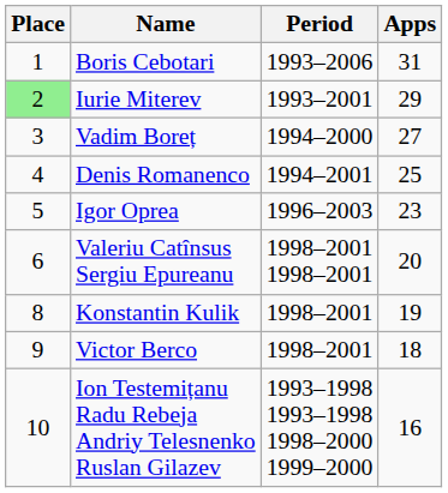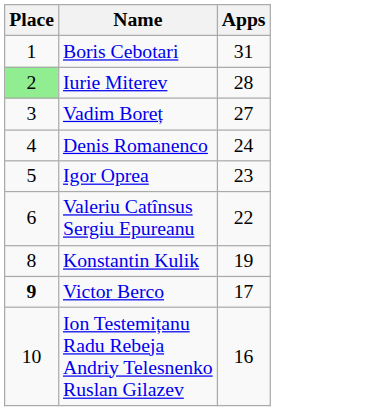 <table class="wikitable">
 <tr>
 <th>Place</th>
 <th>Name</th>
-<th>Period</th>
 <th>Apps</th>
 </tr>
 <tr>
 <td align=center>1</td>
 <td align=left> <a href='#'>Boris Cebotari</a></td>
-<td align=left>1993–2006</td>
 <td align=center>31</td>
 </tr>
 <tr>
 <td align=center style="background: lightgreen;">2</td>
 <td align=left> <a href='#'>Iurie Miterev</a></td>
-<td align=left>1993–2001</td>
-<td align=center>29</td>
+<td align=center>28</td>
 </tr>
 <tr>
 <td align=center>3</td>
 <td align=left> <a href='#'>Vadim Boreț</a></td>
-<td align=left>1994–2000</td>
 <td align=center>27</td>
 </tr>
 <tr>
 <td align=center>4</td>
 <td align=left> <a href='#'>Denis Romanenco</a></td>
-<td align=left>1994–2001</td>
-<td align=center>25</td>
+<td align=center>24</td>
 </tr>
 <tr>
 <td align=center>5</td>
 <td align=left> <a href='#'>Igor Oprea</a></td>
-<td align=left>1996–2003</td>
 <td align=center>23</td>
 </tr>
 <tr>
 <td align=center>6</td>
 <td align=left> <a href='#'>Valeriu Catînsus</a><br> <a href='#'>Sergiu Epureanu</a></td>
-<td align=left>1998–2001<br>1998–2001</td>
-<td align=center>20</td>
+<td align=center>22</td>
 </tr>
 <tr>
 <td align=center>8</td>
 <td align=left> <a href='#'>Konstantin Kulik</a></td>
-<td align=left>1998–2001</td>
 <td align=center>19</td>
 </tr>
 <tr>
-<td align=center>9</td>
+<td align=center><strong>9</strong></td>
 <td align=left> <a href='#'>Victor Berco</a></td>
-<td align=left>1998–2001</td>
-<td align=center>18</td>
+<td align=center>17</td>
 </tr>
 <tr>
 <td align=center>10</td>
 <td align=left> <a href='#'>Ion Testemițanu</a><br> <a href='#'>Radu Rebeja</a><br> <a href='#'>Andriy Telesnenko</a><br> <a href='#'>Ruslan Gilazev</a></td>
-<td align=left>1993–1998<br>1993–1998<br>1998–2000<br>1999–2000</td>
 <td align=center>16</td>
 </tr>
 </table>
